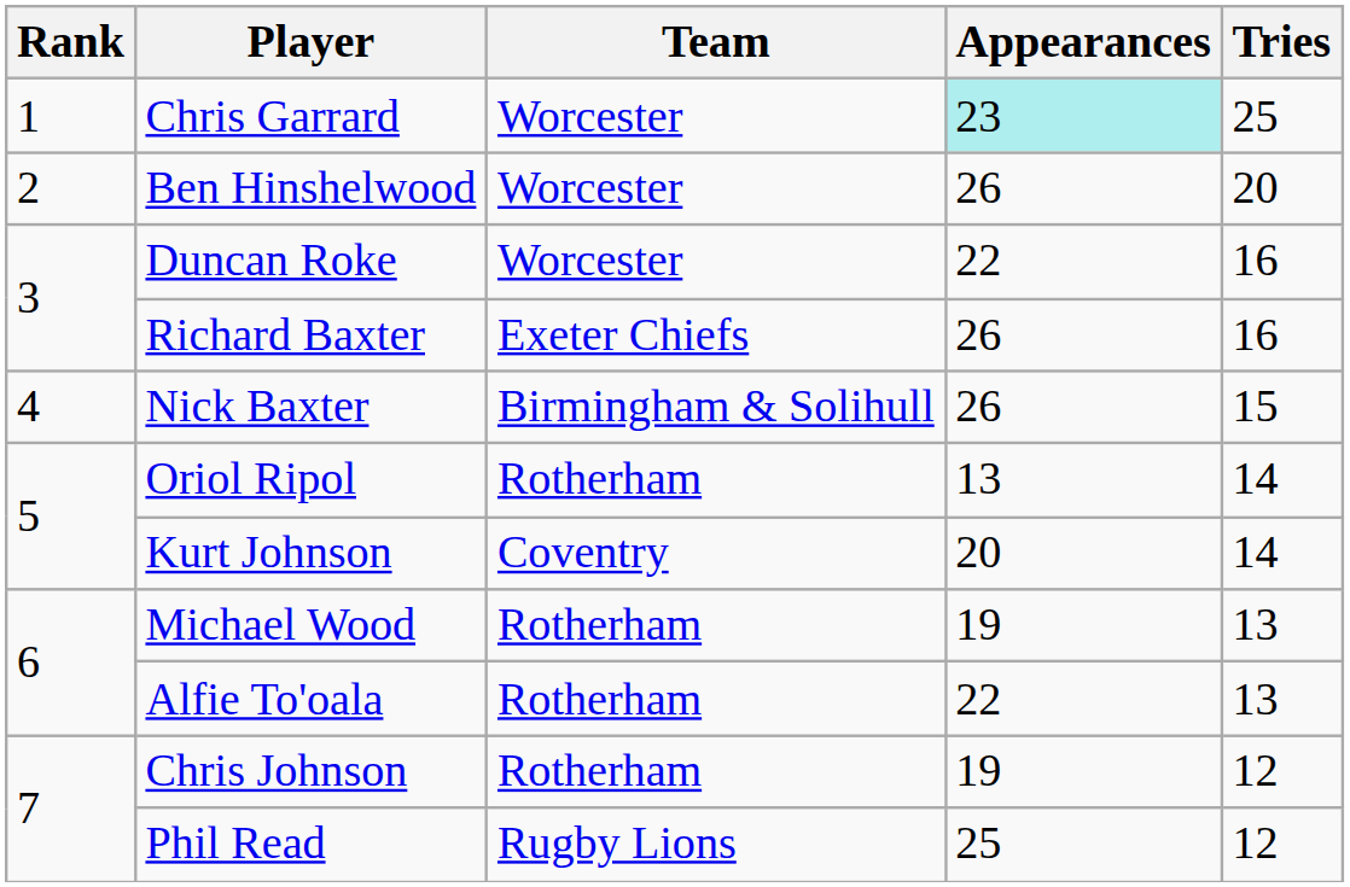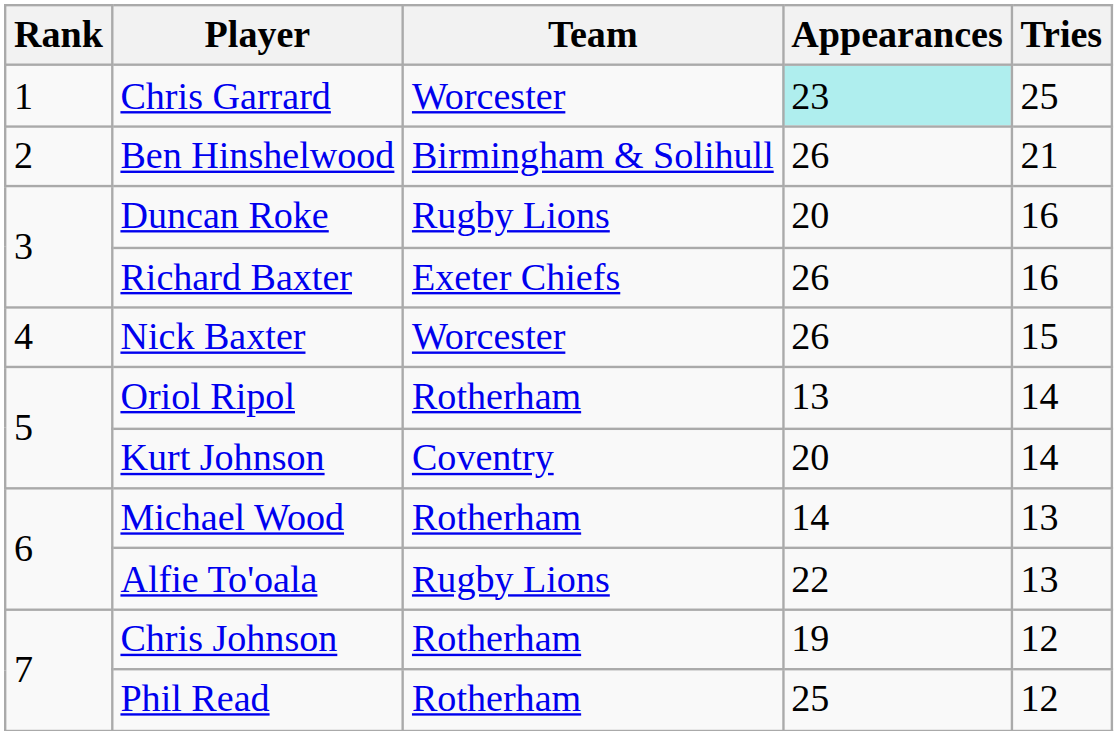 <table class="wikitable">
 <tr>
 <th>Rank</th>
 <th>Player</th>
 <th>Team</th>
 <th>Appearances</th>
 <th>Tries</th>
 </tr>
 <tr>
 <td>1</td>
 <td> <a href='#'>Chris Garrard</a></td>
 <td><a href='#'>Worcester</a></td>
 <td style="background: paleturquoise;">23</td>
 <td>25</td>
 </tr>
 <tr>
 <td>2</td>
 <td> <a href='#'>Ben Hinshelwood</a></td>
-<td><a href='#'>Worcester</a></td>
+<td><a href='#'>Birmingham & Solihull</a></td>
 <td>26</td>
-<td>20</td>
+<td>21</td>
 </tr>
 <tr>
 <td rowspan=2>3</td>
 <td> <a href='#'>Duncan Roke</a></td>
-<td><a href='#'>Worcester</a></td>
-<td>22</td>
+<td><a href='#'>Rugby Lions</a></td>
+<td>20</td>
 <td>16</td>
 </tr>
 <tr>
 <td> <a href='#'>Richard Baxter</a></td>
 <td><a href='#'>Exeter Chiefs</a></td>
 <td>26</td>
 <td>16</td>
 </tr>
 <tr>
 <td>4</td>
 <td> <a href='#'>Nick Baxter</a></td>
-<td><a href='#'>Birmingham & Solihull</a></td>
+<td><a href='#'>Worcester</a></td>
 <td>26</td>
 <td>15</td>
 </tr>
 <tr>
 <td rowspan=2>5</td>
 <td> <a href='#'>Oriol Ripol</a></td>
 <td><a href='#'>Rotherham</a></td>
 <td>13</td>
 <td>14</td>
 </tr>
 <tr>
 <td> <a href='#'>Kurt Johnson</a></td>
 <td><a href='#'>Coventry</a></td>
 <td>20</td>
 <td>14</td>
 </tr>
 <tr>
 <td rowspan=2>6</td>
 <td> <a href='#'>Michael Wood</a></td>
 <td><a href='#'>Rotherham</a></td>
-<td>19</td>
+<td>14</td>
 <td>13</td>
 </tr>
 <tr>
 <td> <a href='#'>Alfie To'oala</a></td>
-<td><a href='#'>Rotherham</a></td>
+<td><a href='#'>Rugby Lions</a></td>
 <td>22</td>
 <td>13</td>
 </tr>
 <tr>
 <td rowspan=2>7</td>
 <td> <a href='#'>Chris Johnson</a></td>
 <td><a href='#'>Rotherham</a></td>
 <td>19</td>
 <td>12</td>
 </tr>
 <tr>
 <td> <a href='#'>Phil Read</a></td>
-<td><a href='#'>Rugby Lions</a></td>
+<td><a href='#'>Rotherham</a></td>
 <td>25</td>
 <td>12</td>
 </tr>
 <tr>
 </tr>
 </table>
